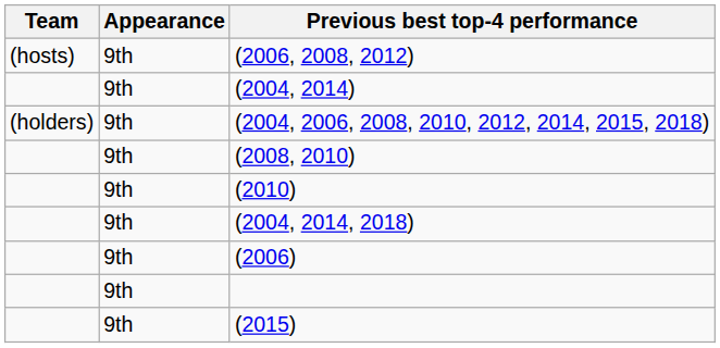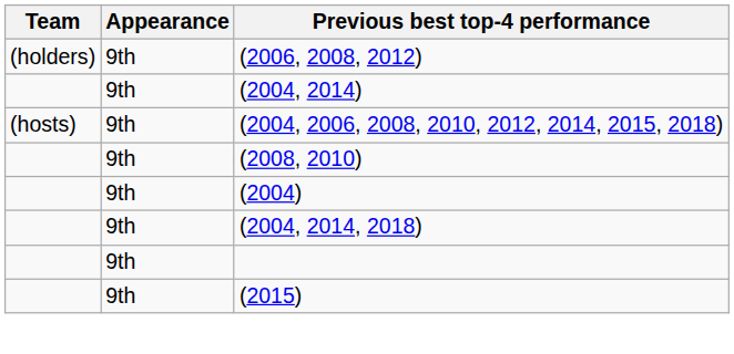 <table class="wikitable sortable" style="text-align: left;">
 <tr>
 <th>Team</th>
 <th data-sort-type="number">Appearance</th>
 <th>Previous best top-4 performance</th>
 </tr>
 <tr>
-<td> (hosts)</td>
+<td> (holders)</td>
 <td>9th</td>
 <td> (<a href='#'>2006</a>, <a href='#'>2008</a>, <a href='#'>2012</a>)</td>
 </tr>
 <tr>
 <td></td>
 <td>9th</td>
 <td> (<a href='#'>2004</a>, <a href='#'>2014</a>)</td>
 </tr>
 <tr>
-<td> (holders)</td>
+<td> (hosts)</td>
 <td>9th</td>
 <td> (<a href='#'>2004</a>, <a href='#'>2006</a>, <a href='#'>2008</a>, <a href='#'>2010</a>, <a href='#'>2012</a>, <a href='#'>2014</a>, <a href='#'>2015</a>, <a href='#'>2018</a>)</td>
 </tr>
 <tr>
 <td></td>
 <td>9th</td>
 <td> (<a href='#'>2008</a>, <a href='#'>2010</a>)</td>
 </tr>
 <tr>
 <td></td>
 <td>9th</td>
-<td> (<a href='#'>2010</a>)</td>
+<td> (<a href='#'>2004</a>)</td>
 </tr>
 <tr>
 <td></td>
 <td>9th</td>
 <td> (<a href='#'>2004</a>, <a href='#'>2014</a>, <a href='#'>2018</a>)</td>
-</tr>
-<tr>
-<td></td>
-<td>9th</td>
-<td> (<a href='#'>2006</a>)</td>
 </tr>
 <tr>
 <td></td>
 <td>9th</td>
 <td></td>
 </tr>
 <tr>
 <td></td>
 <td>9th</td>
 <td> (<a href='#'>2015</a>)</td>
 </tr>
 </table>
